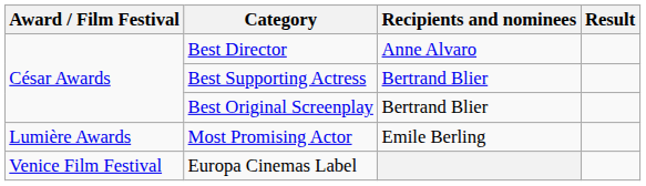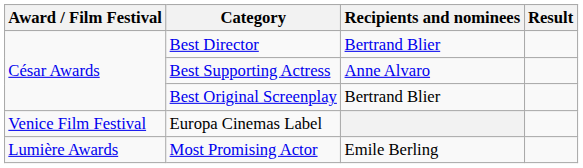 <table class="wikitable plainrowheaders sortable">
 <tr style="background:#ccc; text-align:center;">
 <th scope="col">Award / Film Festival</th>
 <th scope="col">Category</th>
 <th scope="col">Recipients and nominees</th>
 <th scope="col">Result</th>
 </tr>
 <tr>
 <td rowspan=3><a href='#'>César Awards</a></td>
 <td><a href='#'>Best Director</a></td>
-<td><a href='#'>Anne Alvaro</a></td>
+<td><a href='#'>Bertrand Blier</a></td>
 <td></td>
 </tr>
 <tr>
 <td><a href='#'>Best Supporting Actress</a></td>
-<td><a href='#'>Bertrand Blier</a></td>
+<td><a href='#'>Anne Alvaro</a></td>
 <td></td>
 </tr>
 <tr>
 <td><a href='#'>Best Original Screenplay</a></td>
 <td>Bertrand Blier</td>
 <td></td>
 </tr>
 <tr>
+<td><a href='#'>Venice Film Festival</a></td>
+<td>Europa Cinemas Label</td>
+<th></th>
+<td></td>
+</tr>
+<tr>
 <td><a href='#'>Lumière Awards</a></td>
 <td><a href='#'>Most Promising Actor</a></td>
 <td>Emile Berling</td>
 <td></td>
 </tr>
-<tr>
-<td><a href='#'>Venice Film Festival</a></td>
-<td>Europa Cinemas Label</td>
-<th></th>
-<td></td>
-</tr>
 </table>
